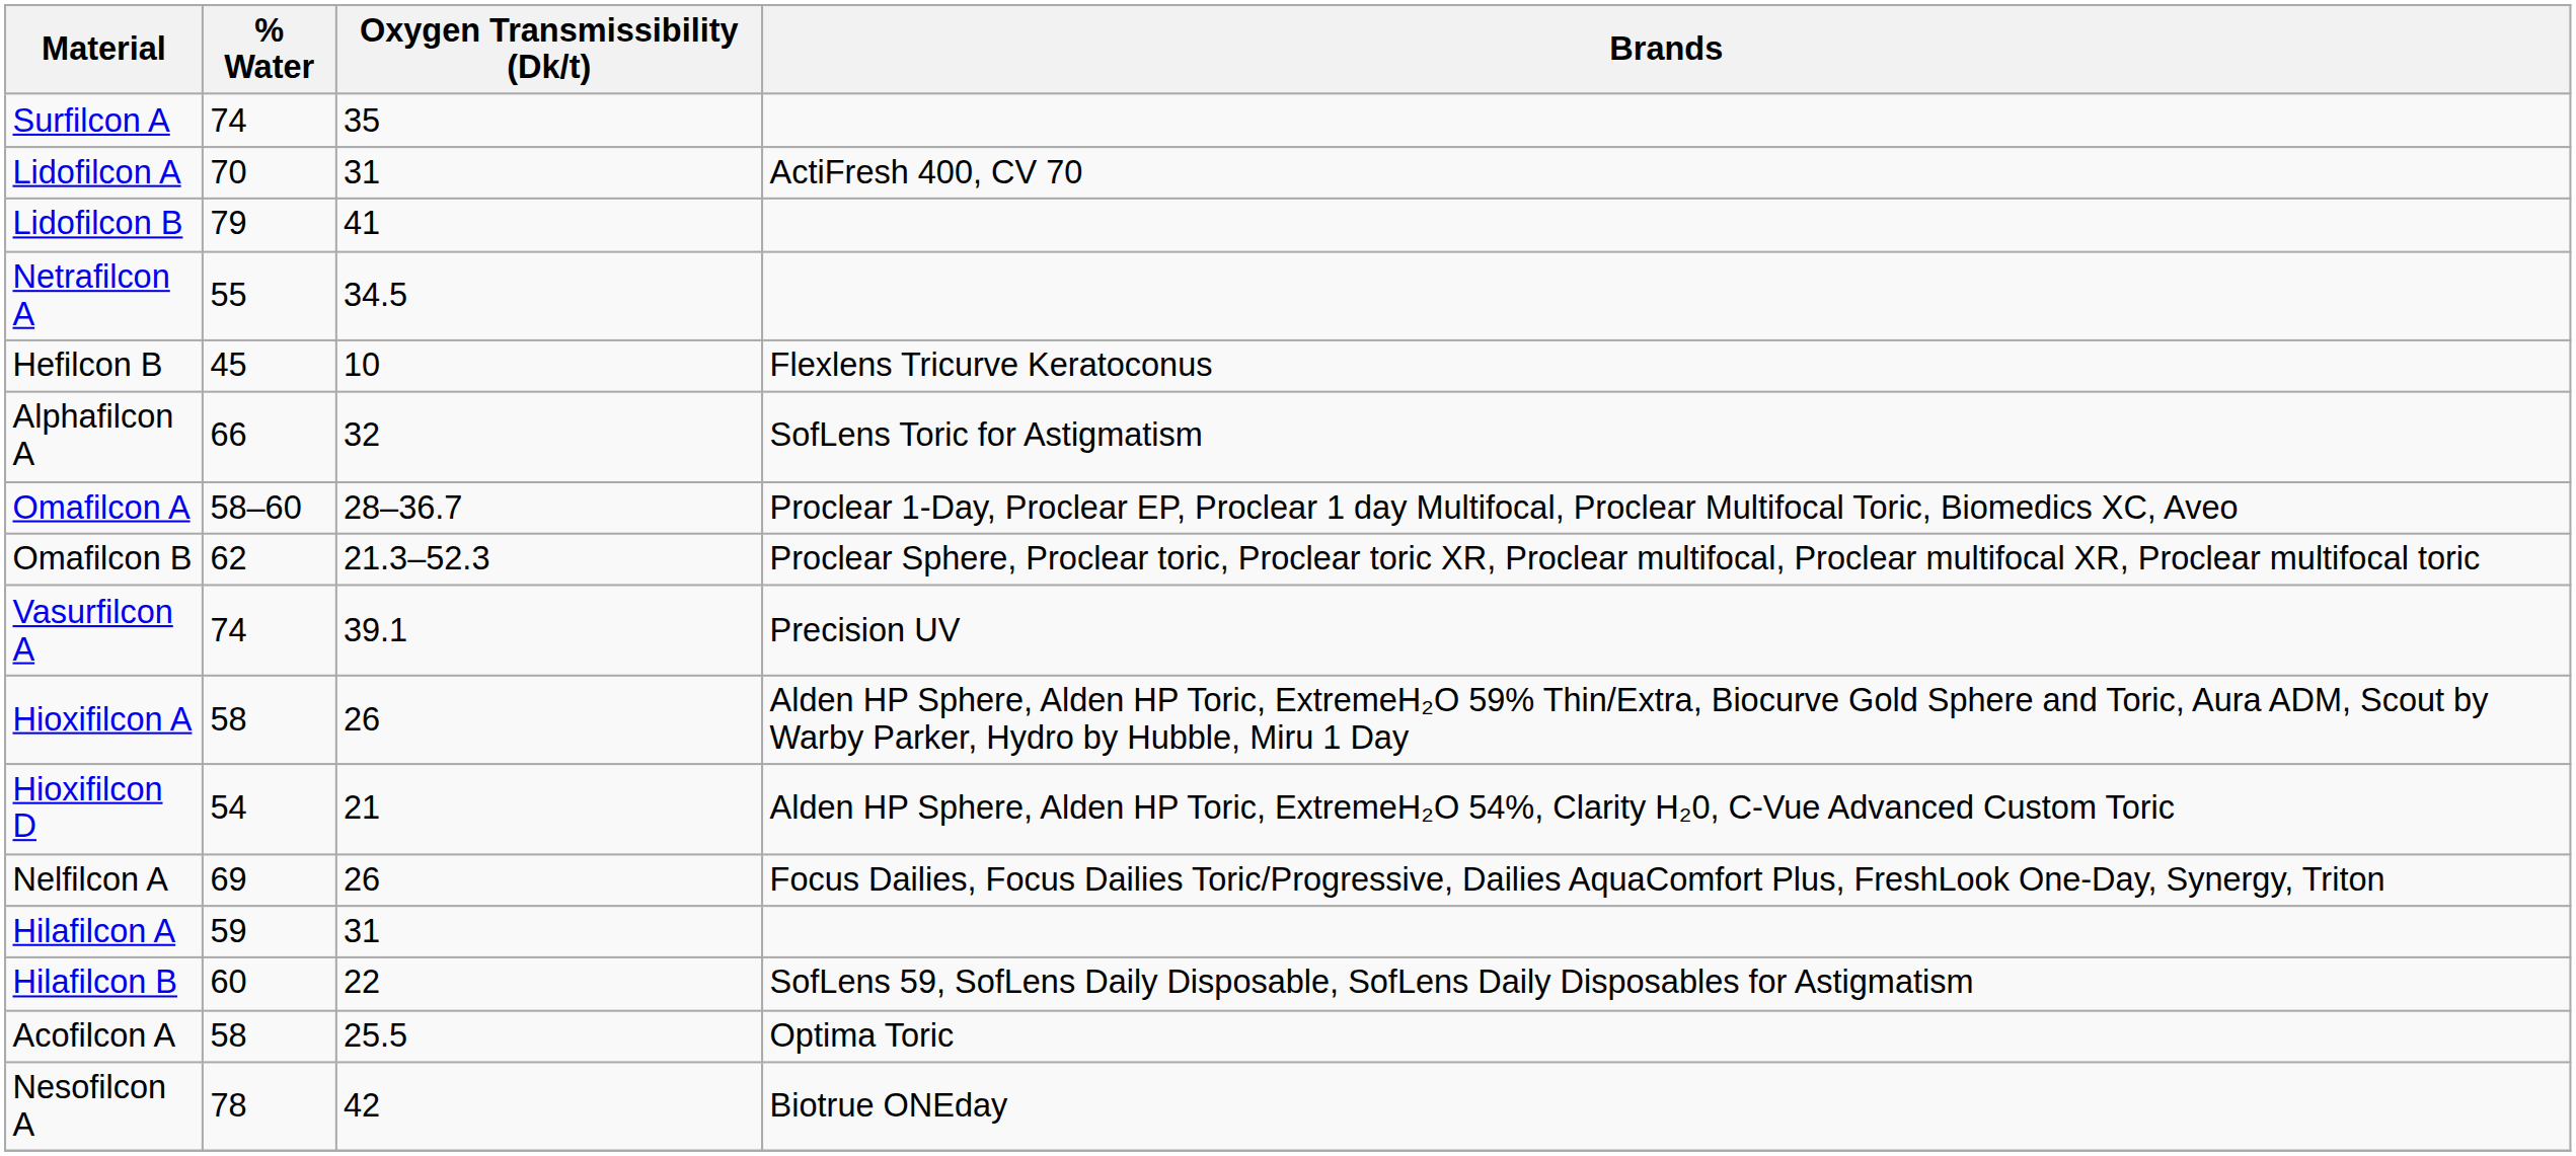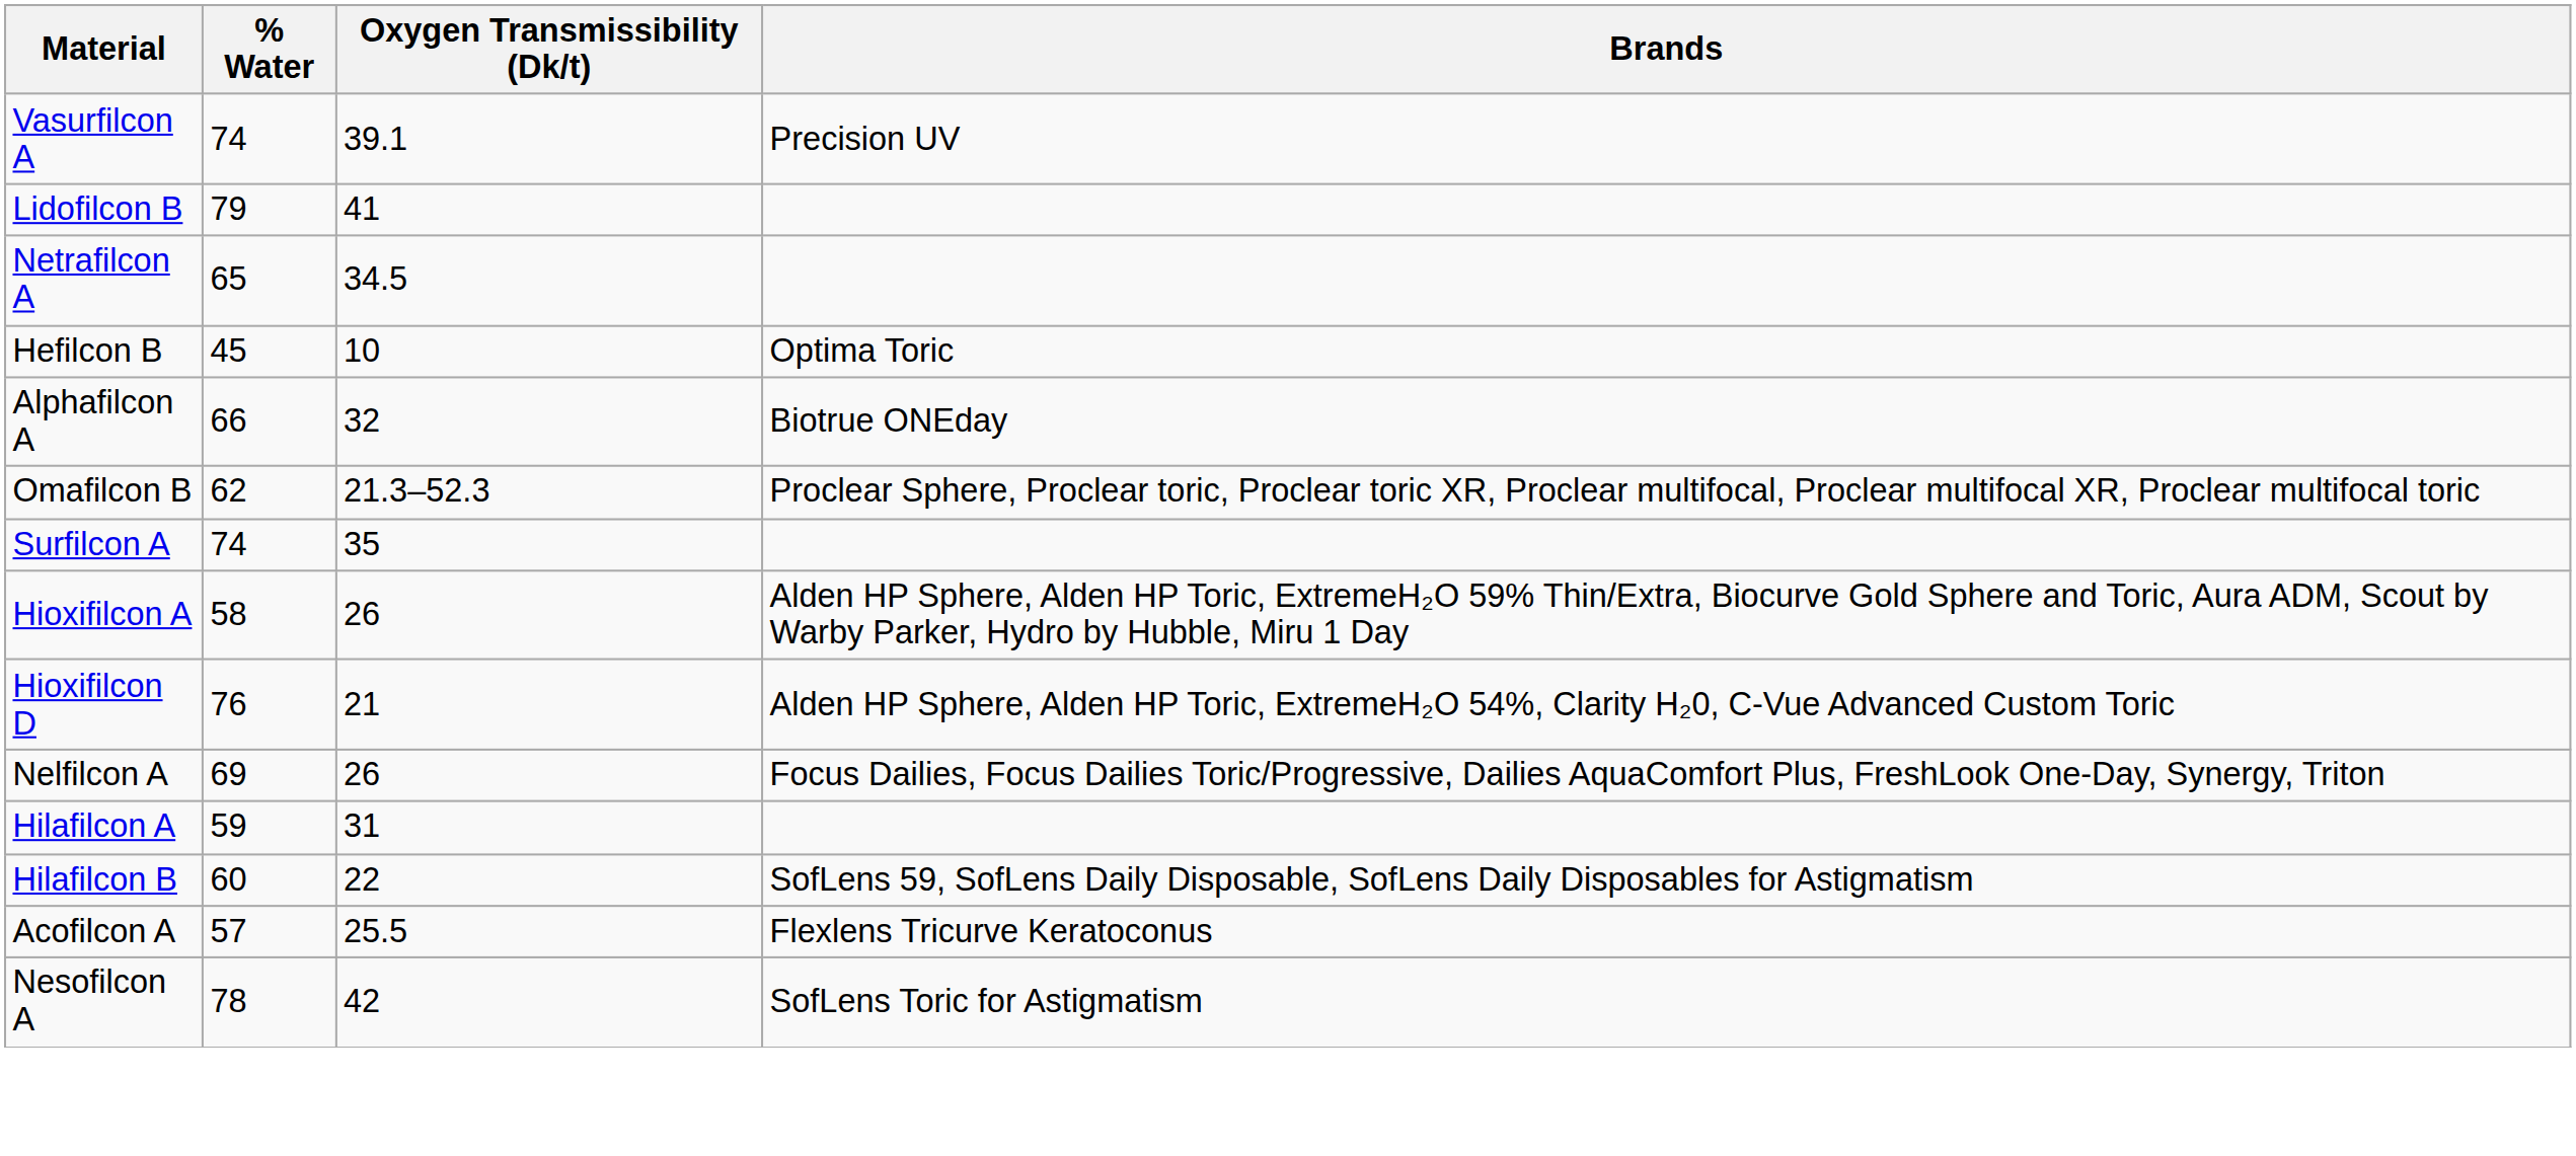 <table class="wikitable sortable">
 <tr>
 <th>Material</th>
 <th>% Water</th>
 <th>Oxygen Transmissibility (Dk/t)</th>
 <th>Brands</th>
 </tr>
 <tr>
-<td><a href='#'>Surfilcon A</a></td>
+<td><a href='#'>Vasurfilcon A</a></td>
 <td>74</td>
-<td>35</td>
-<td></td>
-</tr>
-<tr>
-<td><a href='#'>Lidofilcon A</a></td>
-<td>70</td>
-<td>31</td>
-<td>ActiFresh 400, CV 70</td>
+<td>39.1</td>
+<td>Precision UV</td>
 </tr>
 <tr>
 <td><a href='#'>Lidofilcon B</a></td>
 <td>79</td>
 <td>41</td>
 <td></td>
 </tr>
 <tr>
 <td><a href='#'>Netrafilcon A</a></td>
-<td>55</td>
+<td>65</td>
 <td>34.5</td>
 <td></td>
 </tr>
 <tr>
 <td>Hefilcon B</td>
 <td>45</td>
 <td>10</td>
-<td>Flexlens Tricurve Keratoconus</td>
+<td>Optima Toric</td>
 </tr>
 <tr>
 <td>Alphafilcon A</td>
 <td>66</td>
 <td>32</td>
-<td>SofLens Toric for Astigmatism</td>
-</tr>
-<tr>
-<td><a href='#'>Omafilcon A</a></td>
-<td>58–60</td>
-<td>28–36.7</td>
-<td>Proclear 1-Day, Proclear EP, Proclear 1 day Multifocal, Proclear Multifocal Toric, Biomedics XC, Aveo</td>
+<td>Biotrue ONEday</td>
 </tr>
 <tr>
 <td>Omafilcon B</td>
 <td>62</td>
 <td>21.3–52.3</td>
 <td>Proclear Sphere, Proclear toric, Proclear toric XR, Proclear multifocal, Proclear multifocal XR, Proclear multifocal toric</td>
 </tr>
 <tr>
-<td><a href='#'>Vasurfilcon A</a></td>
+<td><a href='#'>Surfilcon A</a></td>
 <td>74</td>
-<td>39.1</td>
-<td>Precision UV</td>
+<td>35</td>
+<td></td>
 </tr>
 <tr>
 <td><a href='#'>Hioxifilcon A</a></td>
 <td>58</td>
 <td>26</td>
 <td>Alden HP Sphere, Alden HP Toric, ExtremeH₂O 59% Thin/Extra, Biocurve Gold Sphere and Toric, Aura ADM, Scout by Warby Parker, Hydro by Hubble, Miru 1 Day</td>
 </tr>
 <tr>
 <td><a href='#'>Hioxifilcon D</a></td>
-<td>54</td>
+<td>76</td>
 <td>21</td>
 <td>Alden HP Sphere, Alden HP Toric, ExtremeH₂O 54%, Clarity H₂0, C-Vue Advanced Custom Toric</td>
 </tr>
 <tr>
 <td>Nelfilcon A</td>
 <td>69</td>
 <td>26</td>
 <td>Focus Dailies, Focus Dailies Toric/Progressive, Dailies AquaComfort Plus, FreshLook One-Day, Synergy, Triton</td>
 </tr>
 <tr>
 <td><a href='#'>Hilafilcon A</a></td>
 <td>59</td>
 <td>31</td>
 <td></td>
 </tr>
 <tr>
 <td><a href='#'>Hilafilcon B</a></td>
 <td>60</td>
 <td>22</td>
 <td>SofLens 59, SofLens Daily Disposable, SofLens Daily Disposables for Astigmatism</td>
 </tr>
 <tr>
 <td>Acofilcon A</td>
-<td>58</td>
+<td>57</td>
 <td>25.5</td>
-<td>Optima Toric</td>
+<td>Flexlens Tricurve Keratoconus</td>
 </tr>
 <tr>
 <td>Nesofilcon A</td>
 <td>78</td>
 <td>42</td>
-<td>Biotrue ONEday</td>
+<td>SofLens Toric for Astigmatism</td>
 </tr>
 <tr>
 </tr>
 </table>
